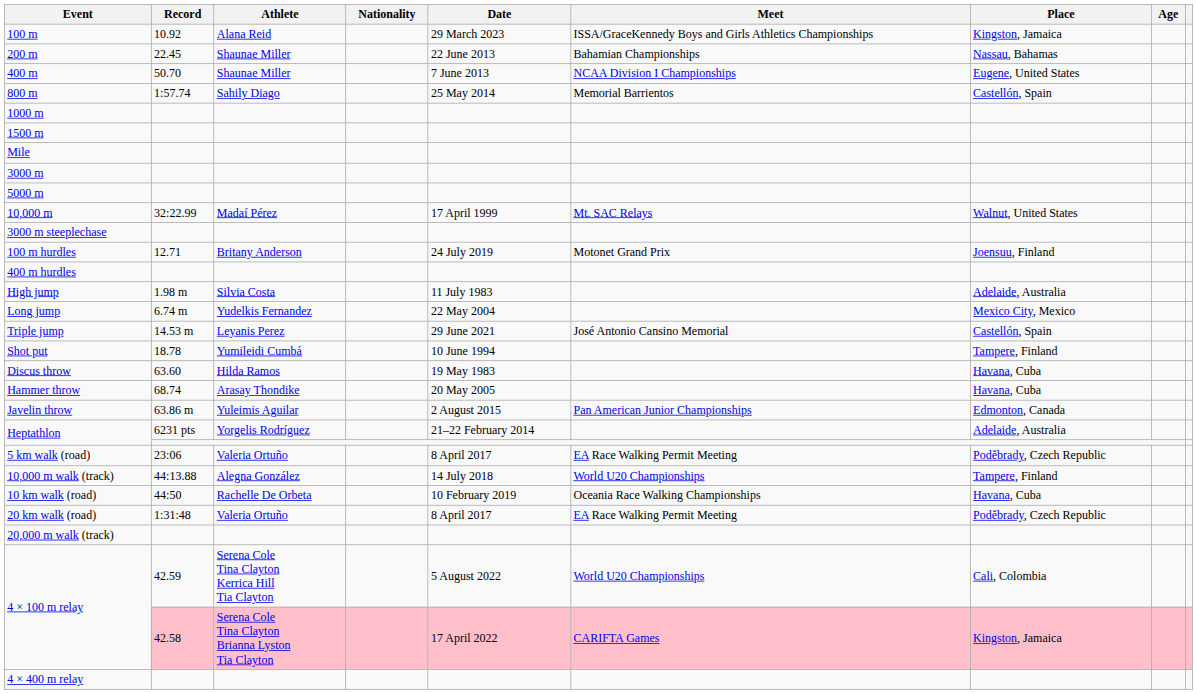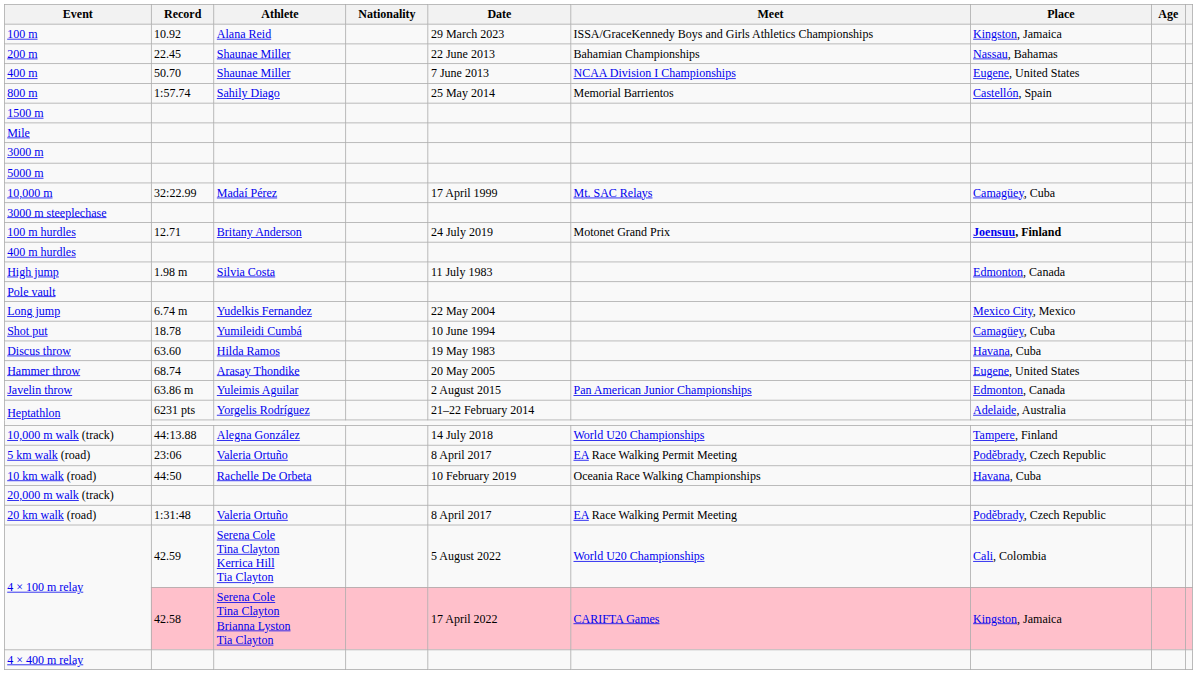 <table class=wikitable style="width: 95%; font-size: 95%;">
 <tr>
 <th>Event</th>
 <th>Record</th>
 <th>Athlete</th>
 <th>Nationality</th>
 <th>Date</th>
 <th>Meet</th>
 <th>Place</th>
 <th>Age</th>
 <th></th>
 </tr>
 <tr>
 <td><a href='#'>100 m</a></td>
 <td>10.92 </td>
 <td><a href='#'>Alana Reid</a></td>
 <td></td>
 <td>29 March 2023</td>
 <td>ISSA/GraceKennedy Boys and Girls Athletics Championships</td>
 <td><a href='#'>Kingston</a>, Jamaica</td>
 <td></td>
 <td></td>
 </tr>
 <tr>
 <td><a href='#'>200 m</a></td>
 <td>22.45 </td>
 <td><a href='#'>Shaunae Miller</a></td>
 <td></td>
 <td>22 June 2013</td>
 <td>Bahamian Championships</td>
 <td><a href='#'>Nassau</a>, Bahamas</td>
 <td></td>
 <td></td>
 </tr>
 <tr>
 <td><a href='#'>400 m</a></td>
 <td>50.70</td>
 <td><a href='#'>Shaunae Miller</a></td>
 <td></td>
 <td>7 June 2013</td>
 <td><a href='#'>NCAA Division I Championships</a></td>
 <td><a href='#'>Eugene</a>, United States</td>
 <td></td>
 <td></td>
 </tr>
 <tr>
 <td><a href='#'>800 m</a></td>
 <td>1:57.74</td>
 <td><a href='#'>Sahily Diago</a></td>
 <td></td>
 <td>25 May 2014</td>
 <td>Memorial Barrientos</td>
 <td><a href='#'>Castellón</a>, Spain</td>
 <td></td>
 <td></td>
 </tr>
 <tr>
-<td><a href='#'>1000 m</a></td>
-<td></td>
-<td></td>
-<td></td>
-<td></td>
-<td></td>
-<td></td>
-<td></td>
-<td></td>
-</tr>
-<tr>
 <td><a href='#'>1500 m</a></td>
 <td></td>
 <td></td>
 <td></td>
 <td></td>
 <td></td>
 <td></td>
 <td></td>
 <td></td>
 </tr>
 <tr>
 <td><a href='#'>Mile</a></td>
 <td></td>
 <td></td>
 <td></td>
 <td></td>
 <td></td>
 <td></td>
 <td></td>
 <td></td>
 </tr>
 <tr>
 <td><a href='#'>3000 m</a></td>
 <td></td>
 <td></td>
 <td></td>
 <td></td>
 <td></td>
 <td></td>
 <td></td>
 <td></td>
 </tr>
 <tr>
 <td><a href='#'>5000 m</a></td>
 <td></td>
 <td></td>
 <td></td>
 <td></td>
 <td></td>
 <td></td>
 <td></td>
 <td></td>
 </tr>
 <tr>
 <td><a href='#'>10,000 m</a></td>
 <td>32:22.99</td>
 <td><a href='#'>Madaí Pérez</a></td>
 <td></td>
 <td>17 April 1999</td>
 <td><a href='#'>Mt. SAC Relays</a></td>
-<td><a href='#'>Walnut</a>, United States</td>
+<td><a href='#'>Camagüey</a>, Cuba</td>
 <td></td>
 <td></td>
 </tr>
 <tr>
 <td><a href='#'>3000 m steeplechase</a></td>
 <td></td>
 <td></td>
 <td></td>
 <td></td>
 <td></td>
 <td></td>
 <td></td>
 <td></td>
 </tr>
 <tr>
 <td><a href='#'>100 m hurdles</a></td>
 <td>12.71 </td>
 <td><a href='#'>Britany Anderson</a></td>
 <td></td>
 <td>24 July 2019</td>
 <td>Motonet Grand Prix</td>
-<td><a href='#'>Joensuu</a>, Finland</td>
+<td><strong><a href='#'>Joensuu</a>, Finland</strong></td>
 <td></td>
 <td></td>
 </tr>
 <tr>
 <td><a href='#'>400 m hurdles</a></td>
 <td></td>
 <td></td>
 <td></td>
 <td></td>
 <td></td>
 <td></td>
 <td></td>
 <td></td>
 </tr>
 <tr>
 <td><a href='#'>High jump</a></td>
 <td>1.98 m</td>
 <td><a href='#'>Silvia Costa</a></td>
 <td></td>
 <td>11 July 1983</td>
 <td></td>
-<td><a href='#'>Adelaide</a>, Australia</td>
+<td><a href='#'>Edmonton</a>, Canada</td>
+<td></td>
+<td></td>
+</tr>
+<tr>
+<td><a href='#'>Pole vault</a></td>
+<td></td>
+<td></td>
+<td></td>
+<td></td>
+<td></td>
+<td></td>
 <td></td>
 <td></td>
 </tr>
 <tr>
 <td><a href='#'>Long jump</a></td>
 <td>6.74 m  </td>
 <td><a href='#'>Yudelkis Fernandez</a></td>
 <td></td>
 <td>22 May 2004</td>
 <td></td>
 <td><a href='#'>Mexico City</a>, Mexico</td>
 <td></td>
 <td></td>
 </tr>
 <tr>
-<td><a href='#'>Triple jump</a></td>
-<td>14.53 m </td>
-<td><a href='#'>Leyanis Perez</a></td>
-<td></td>
-<td>29 June 2021</td>
-<td>José Antonio Cansino Memorial</td>
-<td><a href='#'>Castellón</a>, Spain</td>
-<td></td>
-<td></td>
-</tr>
-<tr>
 <td><a href='#'>Shot put</a></td>
 <td>18.78</td>
 <td><a href='#'>Yumileidi Cumbá</a></td>
 <td></td>
 <td>10 June 1994</td>
 <td></td>
-<td><a href='#'>Tampere</a>, Finland</td>
+<td><a href='#'>Camagüey</a>, Cuba</td>
 <td></td>
 <td></td>
 </tr>
 <tr>
 <td><a href='#'>Discus throw</a></td>
 <td>63.60</td>
 <td><a href='#'>Hilda Ramos</a></td>
 <td></td>
 <td>19 May 1983</td>
 <td></td>
 <td><a href='#'>Havana</a>, Cuba</td>
 <td></td>
 <td></td>
 </tr>
 <tr>
 <td><a href='#'>Hammer throw</a></td>
 <td>68.74</td>
 <td><a href='#'>Arasay Thondike</a></td>
 <td></td>
 <td>20 May 2005</td>
 <td></td>
-<td><a href='#'>Havana</a>, Cuba</td>
+<td><a href='#'>Eugene</a>, United States</td>
 <td></td>
 <td></td>
 </tr>
 <tr>
 <td><a href='#'>Javelin throw</a></td>
 <td>63.86 m</td>
 <td><a href='#'>Yuleimis Aguilar</a></td>
 <td></td>
 <td>2 August 2015</td>
 <td><a href='#'>Pan American Junior Championships</a></td>
 <td><a href='#'>Edmonton</a>, Canada</td>
 <td></td>
 <td></td>
 </tr>
 <tr>
 <td rowspan=2><a href='#'>Heptathlon</a></td>
 <td>6231 pts</td>
 <td><a href='#'>Yorgelis Rodríguez</a></td>
 <td></td>
 <td>21–22 February 2014</td>
 <td></td>
 <td><a href='#'>Adelaide</a>, Australia</td>
 <td></td>
 <td></td>
 </tr>
 <tr>
 <td colspan=7></td>
 <td></td>
 </tr>
 <tr>
+<td><a href='#'>10,000 m walk</a> (track)</td>
+<td>44:13.88</td>
+<td><a href='#'>Alegna González</a></td>
+<td></td>
+<td>14 July 2018</td>
+<td><a href='#'>World U20 Championships</a></td>
+<td><a href='#'>Tampere</a>, Finland</td>
+<td></td>
+<td></td>
+</tr>
+<tr>
 <td><a href='#'>5 km walk</a> (road)</td>
 <td>23:06</td>
 <td><a href='#'>Valeria Ortuño</a></td>
 <td></td>
 <td>8 April 2017</td>
 <td><a href='#'>EA</a> Race Walking Permit Meeting</td>
 <td><a href='#'>Poděbrady</a>, Czech Republic</td>
-<td></td>
-<td></td>
-</tr>
-<tr>
-<td><a href='#'>10,000 m walk</a> (track)</td>
-<td>44:13.88</td>
-<td><a href='#'>Alegna González</a></td>
-<td></td>
-<td>14 July 2018</td>
-<td><a href='#'>World U20 Championships</a></td>
-<td><a href='#'>Tampere</a>, Finland</td>
 <td></td>
 <td></td>
 </tr>
 <tr>
 <td><a href='#'>10 km walk</a> (road)</td>
 <td>44:50</td>
 <td><a href='#'>Rachelle De Orbeta</a></td>
 <td></td>
 <td>10 February 2019</td>
 <td>Oceania Race Walking Championships</td>
 <td><a href='#'>Havana</a>, Cuba</td>
 <td></td>
 <td></td>
 </tr>
 <tr>
+<td><a href='#'>20,000 m walk</a> (track)</td>
+<td></td>
+<td></td>
+<td></td>
+<td></td>
+<td></td>
+<td></td>
+<td></td>
+<td></td>
+</tr>
+<tr>
 <td><a href='#'>20 km walk</a> (road)</td>
 <td>1:31:48</td>
 <td><a href='#'>Valeria Ortuño</a></td>
 <td></td>
 <td>8 April 2017</td>
 <td><a href='#'>EA</a> Race Walking Permit Meeting</td>
 <td><a href='#'>Poděbrady</a>, Czech Republic</td>
-<td></td>
-<td></td>
-</tr>
-<tr>
-<td><a href='#'>20,000 m walk</a> (track)</td>
-<td></td>
-<td></td>
-<td></td>
-<td></td>
-<td></td>
-<td></td>
 <td></td>
 <td></td>
 </tr>
 <tr>
 <td rowspan=2><a href='#'>4 × 100 m relay</a></td>
 <td>42.59 </td>
 <td><a href='#'>Serena Cole</a><br><a href='#'>Tina Clayton</a><br><a href='#'>Kerrica Hill</a><br><a href='#'>Tia Clayton</a></td>
 <td></td>
 <td>5 August 2022</td>
 <td><a href='#'>World U20 Championships</a></td>
 <td><a href='#'>Cali</a>, Colombia</td>
 <td><br><br><br></td>
 <td></td>
 </tr>
 <tr style="background:pink">
 <td>42.58 </td>
 <td><a href='#'>Serena Cole</a><br><a href='#'>Tina Clayton</a><br><a href='#'>Brianna Lyston</a><br><a href='#'>Tia Clayton</a></td>
 <td></td>
 <td>17 April 2022</td>
 <td><a href='#'>CARIFTA Games</a></td>
 <td><a href='#'>Kingston</a>, Jamaica</td>
 <td><br><br><br></td>
 <td></td>
 </tr>
 <tr>
 <td><a href='#'>4 × 400 m relay</a></td>
 <td></td>
 <td></td>
 <td></td>
 <td></td>
 <td></td>
 <td></td>
 <td></td>
 <td></td>
 </tr>
 </table>
